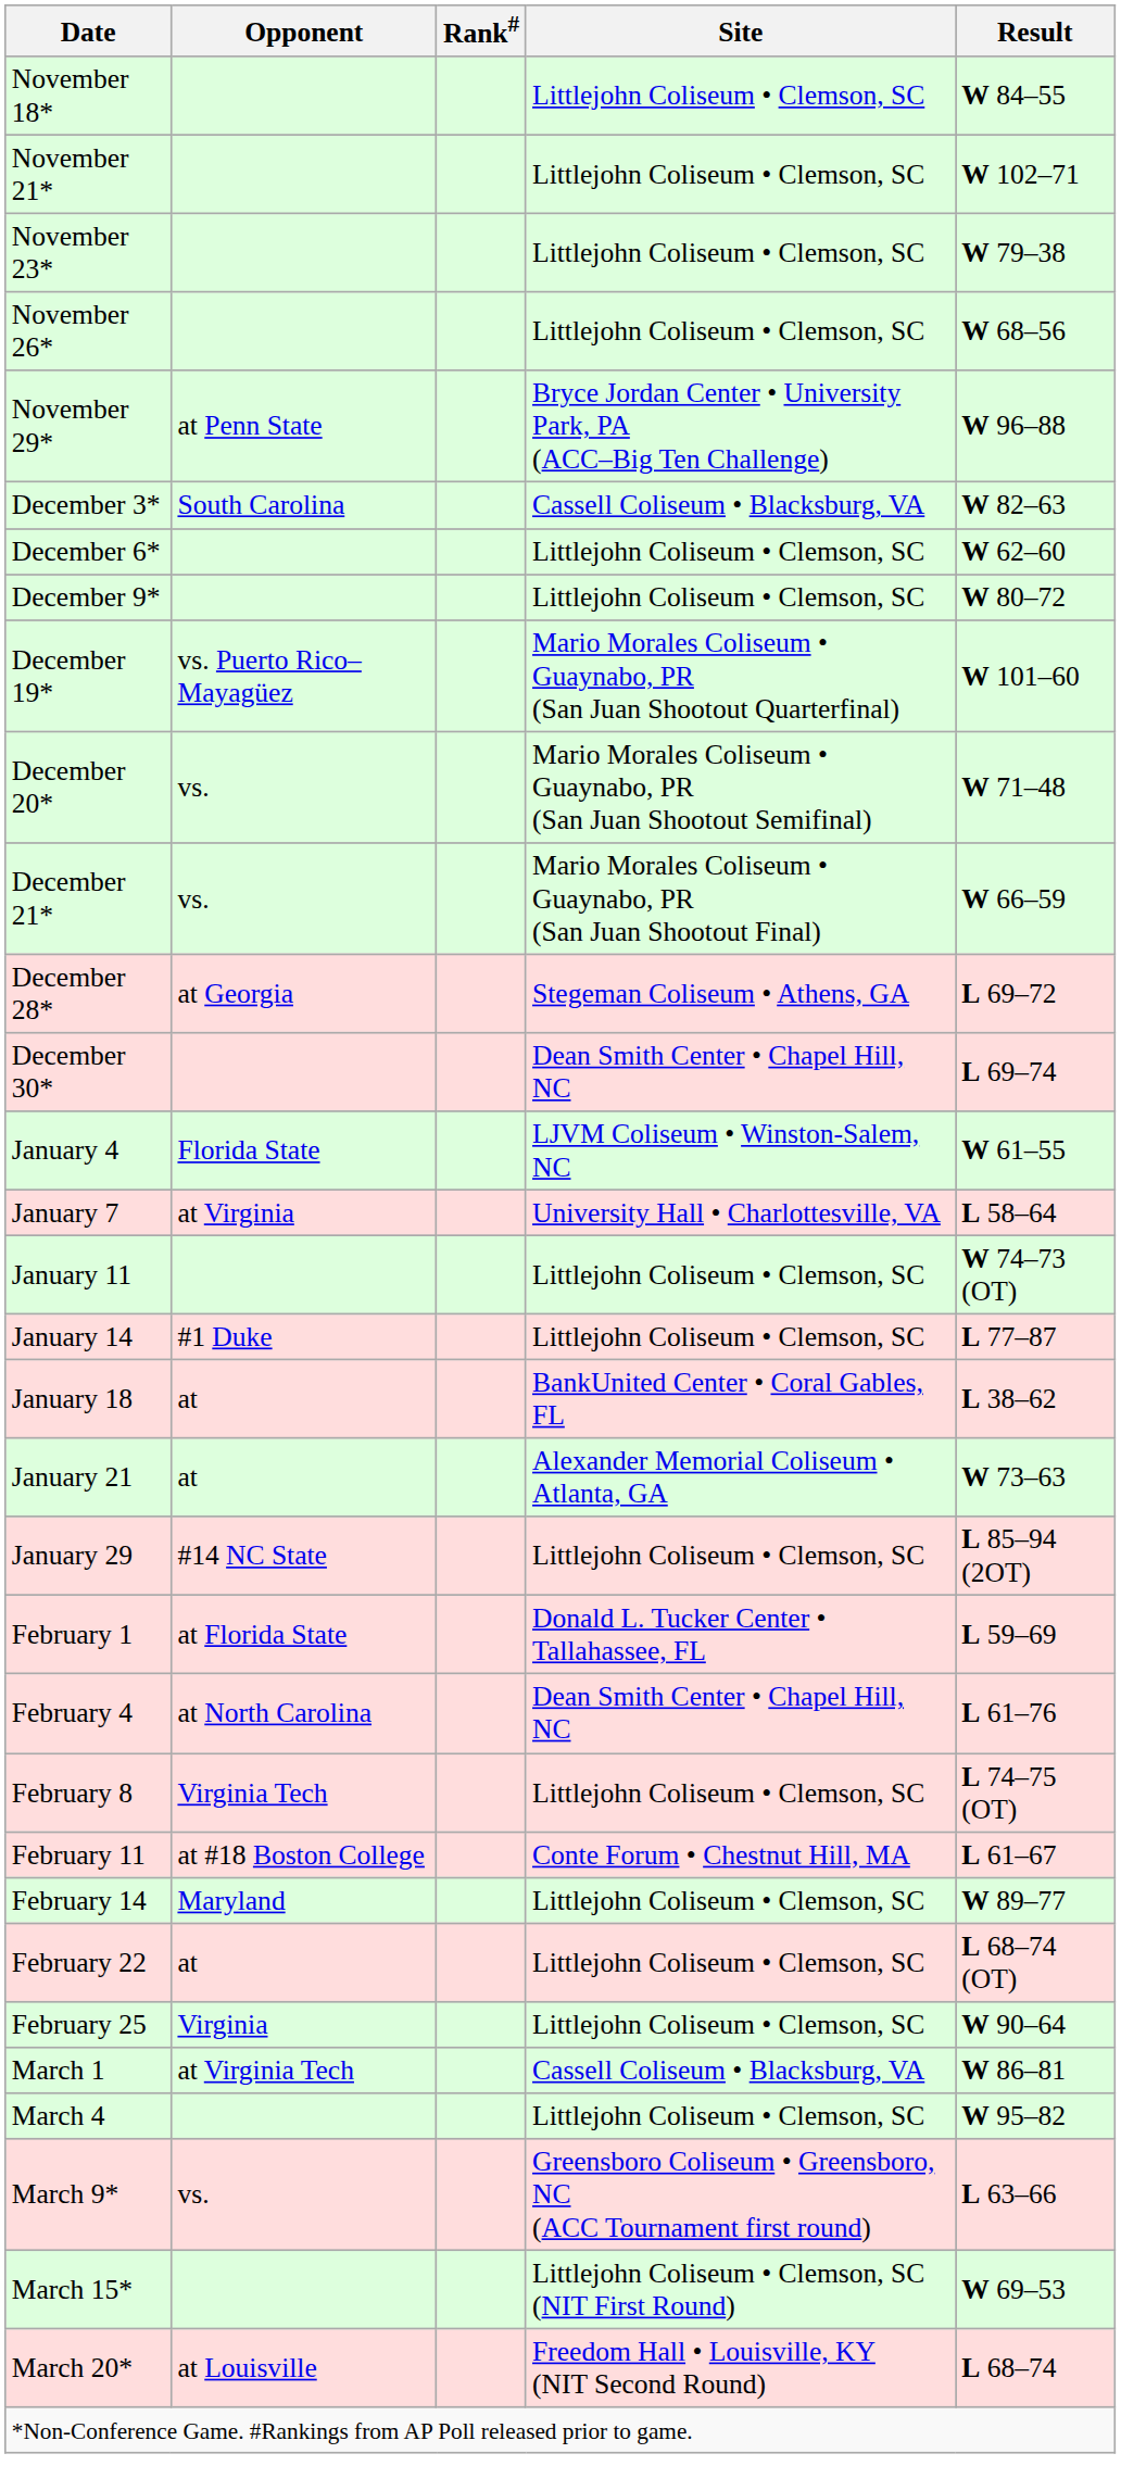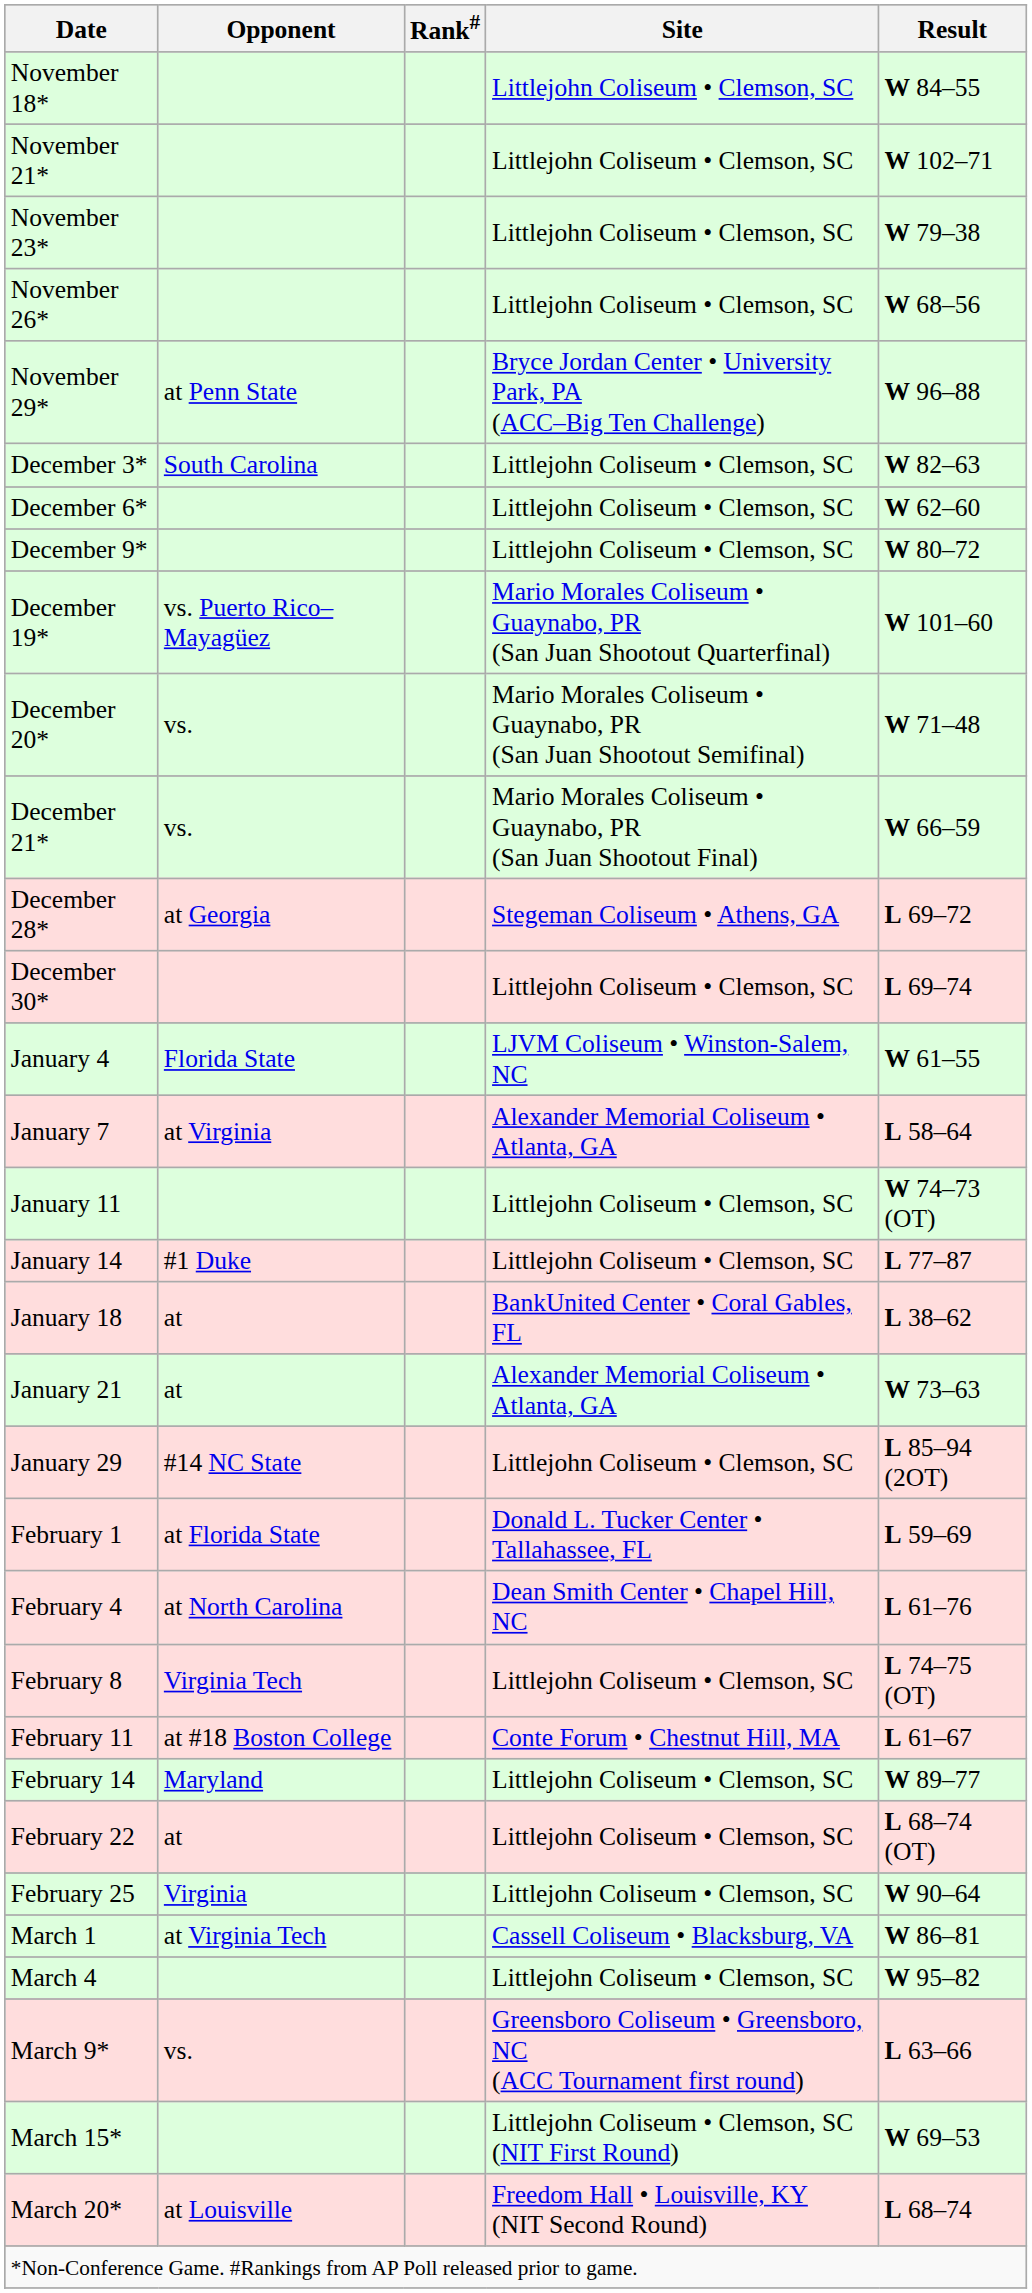 <table class="wikitable" style="font-size:95%;">
 <tr>
 <th>Date</th>
 <th>Opponent</th>
 <th>Rank<sup>#</sup></th>
 <th>Site</th>
 <th>Result</th>
 </tr>
 <tr style="background: #ddffdd;">
 <td>November 18*</td>
 <td></td>
 <td></td>
 <td><a href='#'>Littlejohn Coliseum</a> • <a href='#'>Clemson, SC</a></td>
 <td><strong>W</strong> 84–55</td>
 </tr>
 <tr style="background: #ddffdd;">
 <td>November 21*</td>
 <td></td>
 <td></td>
 <td>Littlejohn Coliseum • Clemson, SC</td>
 <td><strong>W</strong> 102–71</td>
 </tr>
 <tr style="background: #ddffdd;">
 <td>November 23*</td>
 <td></td>
 <td></td>
 <td>Littlejohn Coliseum • Clemson, SC</td>
 <td><strong>W</strong> 79–38</td>
 </tr>
 <tr style="background: #ddffdd;">
 <td>November 26*</td>
 <td></td>
 <td></td>
 <td>Littlejohn Coliseum • Clemson, SC</td>
 <td><strong>W</strong> 68–56</td>
 </tr>
 <tr style="background: #ddffdd;">
 <td>November 29*</td>
 <td>at <a href='#'>Penn State</a></td>
 <td></td>
 <td><a href='#'>Bryce Jordan Center</a> • <a href='#'>University Park, PA</a><br>(<a href='#'>ACC–Big Ten Challenge</a>)</td>
 <td><strong>W</strong> 96–88</td>
 </tr>
 <tr style="background: #ddffdd;">
 <td>December 3*</td>
 <td><a href='#'>South Carolina</a></td>
 <td></td>
-<td><a href='#'>Cassell Coliseum</a> • <a href='#'>Blacksburg, VA</a></td>
+<td>Littlejohn Coliseum • Clemson, SC</td>
 <td><strong>W</strong> 82–63</td>
 </tr>
 <tr style="background: #ddffdd;">
 <td>December 6*</td>
 <td></td>
 <td></td>
 <td>Littlejohn Coliseum • Clemson, SC</td>
 <td><strong>W</strong> 62–60</td>
 </tr>
 <tr style="background: #ddffdd;">
 <td>December 9*</td>
 <td></td>
 <td></td>
 <td>Littlejohn Coliseum • Clemson, SC</td>
 <td><strong>W</strong> 80–72</td>
 </tr>
 <tr style="background: #ddffdd;">
 <td>December 19*</td>
 <td>vs. <a href='#'>Puerto Rico–Mayagüez</a></td>
 <td></td>
 <td><a href='#'>Mario Morales Coliseum</a> • <a href='#'>Guaynabo, PR</a><br>(San Juan Shootout Quarterfinal)</td>
 <td><strong>W</strong> 101–60</td>
 </tr>
 <tr style="background: #ddffdd;">
 <td>December 20*</td>
 <td>vs. </td>
 <td></td>
 <td>Mario Morales Coliseum • Guaynabo, PR<br>(San Juan Shootout Semifinal)</td>
 <td><strong>W</strong> 71–48</td>
 </tr>
 <tr style="background: #ddffdd;">
 <td>December 21*</td>
 <td>vs. </td>
 <td></td>
 <td>Mario Morales Coliseum • Guaynabo, PR<br>(San Juan Shootout Final)</td>
 <td><strong>W</strong> 66–59</td>
 </tr>
 <tr style="background: #ffdddd;">
 <td>December 28*</td>
 <td>at <a href='#'>Georgia</a></td>
 <td></td>
 <td><a href='#'>Stegeman Coliseum</a> • <a href='#'>Athens, GA</a></td>
 <td><strong>L</strong> 69–72</td>
 </tr>
 <tr style="background: #ffdddd;">
 <td>December 30*</td>
 <td></td>
 <td></td>
-<td><a href='#'>Dean Smith Center</a> • <a href='#'>Chapel Hill, NC</a></td>
+<td>Littlejohn Coliseum • Clemson, SC</td>
 <td><strong>L</strong> 69–74</td>
 </tr>
 <tr style="background: #ddffdd;">
 <td>January 4</td>
 <td><a href='#'>Florida State</a></td>
 <td></td>
 <td><a href='#'>LJVM Coliseum</a> • <a href='#'>Winston-Salem, NC</a></td>
 <td><strong>W</strong> 61–55</td>
 </tr>
 <tr style="background: #ffdddd;">
 <td>January 7</td>
 <td>at <a href='#'>Virginia</a></td>
 <td></td>
-<td><a href='#'>University Hall</a> • <a href='#'>Charlottesville, VA</a></td>
+<td><a href='#'>Alexander Memorial Coliseum</a> • <a href='#'>Atlanta, GA</a></td>
 <td><strong>L</strong> 58–64</td>
 </tr>
 <tr style="background: #ddffdd;">
 <td>January 11</td>
 <td></td>
 <td></td>
 <td>Littlejohn Coliseum • Clemson, SC</td>
 <td><strong>W</strong> 74–73 (OT)</td>
 </tr>
 <tr style="background: #ffdddd;">
 <td>January 14</td>
 <td>#1 <a href='#'>Duke</a></td>
 <td></td>
 <td>Littlejohn Coliseum • Clemson, SC</td>
 <td><strong>L</strong> 77–87</td>
 </tr>
 <tr style="background: #ffdddd;">
 <td>January 18</td>
 <td>at </td>
 <td></td>
 <td><a href='#'>BankUnited Center</a> • <a href='#'>Coral Gables, FL</a></td>
 <td><strong>L</strong> 38–62</td>
 </tr>
 <tr style="background: #ddffdd;">
 <td>January 21</td>
 <td>at </td>
 <td></td>
 <td><a href='#'>Alexander Memorial Coliseum</a> • <a href='#'>Atlanta, GA</a></td>
 <td><strong>W</strong> 73–63</td>
 </tr>
 <tr style="background: #ffdddd;">
 <td>January 29</td>
 <td>#14 <a href='#'>NC State</a></td>
 <td></td>
 <td>Littlejohn Coliseum • Clemson, SC</td>
 <td><strong>L</strong> 85–94 (2OT)</td>
 </tr>
 <tr style="background: #ffdddd;">
 <td>February 1</td>
 <td>at <a href='#'>Florida State</a></td>
 <td></td>
 <td><a href='#'>Donald L. Tucker Center</a> • <a href='#'>Tallahassee, FL</a></td>
 <td><strong>L</strong> 59–69</td>
 </tr>
 <tr style="background: #ffdddd;">
 <td>February 4</td>
 <td>at <a href='#'>North Carolina</a></td>
 <td></td>
 <td><a href='#'>Dean Smith Center</a> • <a href='#'>Chapel Hill, NC</a></td>
 <td><strong>L</strong> 61–76</td>
 </tr>
 <tr style="background: #ffdddd;">
 <td>February 8</td>
 <td><a href='#'>Virginia Tech</a></td>
 <td></td>
 <td>Littlejohn Coliseum • Clemson, SC</td>
 <td><strong>L</strong> 74–75 (OT)</td>
 </tr>
 <tr style="background: #ffdddd;">
 <td>February 11</td>
 <td>at #18 <a href='#'>Boston College</a></td>
 <td></td>
 <td><a href='#'>Conte Forum</a> • <a href='#'>Chestnut Hill, MA</a></td>
 <td><strong>L</strong> 61–67</td>
 </tr>
 <tr style="background: #ddffdd;">
 <td>February 14</td>
 <td><a href='#'>Maryland</a></td>
 <td></td>
 <td>Littlejohn Coliseum • Clemson, SC</td>
 <td><strong>W</strong> 89–77</td>
 </tr>
 <tr style="background: #ffdddd;">
 <td>February 22</td>
 <td>at </td>
 <td></td>
 <td>Littlejohn Coliseum • Clemson, SC</td>
 <td><strong>L</strong> 68–74 (OT)</td>
 </tr>
 <tr style="background: #ddffdd;">
 <td>February 25</td>
 <td><a href='#'>Virginia</a></td>
 <td></td>
 <td>Littlejohn Coliseum • Clemson, SC</td>
 <td><strong>W</strong> 90–64</td>
 </tr>
 <tr style="background: #ddffdd;">
 <td>March 1</td>
 <td>at <a href='#'>Virginia Tech</a></td>
 <td></td>
 <td><a href='#'>Cassell Coliseum</a> • <a href='#'>Blacksburg, VA</a></td>
 <td><strong>W</strong> 86–81</td>
 </tr>
 <tr style="background: #ddffdd;">
 <td>March 4</td>
 <td></td>
 <td></td>
 <td>Littlejohn Coliseum • Clemson, SC</td>
 <td><strong>W</strong> 95–82</td>
 </tr>
 <tr style="background: #ffdddd;">
 <td>March 9*</td>
 <td>vs. </td>
 <td></td>
 <td><a href='#'>Greensboro Coliseum</a> • <a href='#'>Greensboro, NC</a><br>(<a href='#'>ACC Tournament first round</a>)</td>
 <td><strong>L</strong> 63–66</td>
 </tr>
 <tr style="background: #ddffdd;">
 <td>March 15*</td>
 <td></td>
 <td></td>
 <td>Littlejohn Coliseum • Clemson, SC<br>(<a href='#'>NIT First Round</a>)</td>
 <td><strong>W</strong> 69–53</td>
 </tr>
 <tr style="background: #ffdddd;">
 <td>March 20*</td>
 <td>at <a href='#'>Louisville</a></td>
 <td></td>
 <td><a href='#'>Freedom Hall</a> • <a href='#'>Louisville, KY</a><br>(NIT Second Round)</td>
 <td><strong>L</strong> 68–74</td>
 </tr>
 <tr style="background:#f9f9f9;">
 <td colspan=5><small>*Non-Conference Game. #Rankings from AP Poll released prior to game.</small></td>
 </tr>
 </table>
